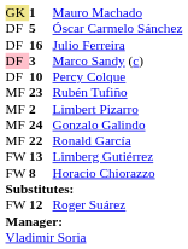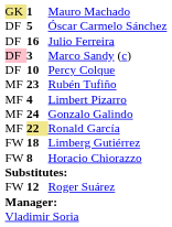 <table cellspacing="0" cellpadding="0" style="font-size:90%; margin:0.2em auto;">
 <tr>
 <th width="25"></th>
 <th width="25"></th>
 </tr>
 <tr>
 <td style="background: khaki;">GK</td>
 <td><strong>1</strong></td>
 <td> <a href='#'>Mauro Machado</a></td>
 </tr>
 <tr>
 <td>DF</td>
 <td><strong>5</strong></td>
 <td> <a href='#'>Óscar Carmelo Sánchez</a></td>
 </tr>
 <tr>
 <td>DF</td>
 <td><strong>16</strong></td>
 <td> <a href='#'>Julio Ferreira</a></td>
 <td></td>
 </tr>
 <tr>
 <td style="background: pink;">DF</td>
 <td><strong>3</strong></td>
 <td> <a href='#'>Marco Sandy</a> (<a href='#'>c</a>)</td>
 <td></td>
 </tr>
 <tr>
 <td>DF</td>
 <td><strong>10</strong></td>
 <td> <a href='#'>Percy Colque</a></td>
 <td></td>
 </tr>
 <tr>
 <td>MF</td>
 <td><strong>23</strong></td>
 <td> <a href='#'>Rubén Tufiño</a></td>
 </tr>
 <tr>
 <td>MF</td>
-<td><strong>2</strong></td>
+<td><strong>4</strong></td>
 <td> <a href='#'>Limbert Pizarro</a></td>
 <td></td>
 </tr>
 <tr>
 <td>MF</td>
 <td><strong>24</strong></td>
 <td> <a href='#'>Gonzalo Galindo</a></td>
 </tr>
 <tr>
 <td>MF</td>
-<td><strong>22</strong></td>
+<td style="background: khaki;"><strong>22</strong></td>
 <td> <a href='#'>Ronald García</a></td>
 </tr>
 <tr>
 <td>FW</td>
-<td><strong>13</strong></td>
+<td><strong>18</strong></td>
 <td> <a href='#'>Limberg Gutiérrez</a></td>
 </tr>
 <tr>
 <td>FW</td>
 <td><strong>8</strong></td>
 <td> <a href='#'>Horacio Chiorazzo</a></td>
 </tr>
 <tr>
 <td colspan=3><strong>Substitutes:</strong></td>
 </tr>
 <tr>
 <td>FW</td>
 <td><strong>12</strong></td>
 <td> <a href='#'>Roger Suárez</a></td>
 <td></td>
 </tr>
 <tr>
 <td colspan=3><strong>Manager:</strong></td>
 </tr>
 <tr>
 <td colspan=4> <a href='#'>Vladimir Soria</a></td>
 </tr>
 </table>
